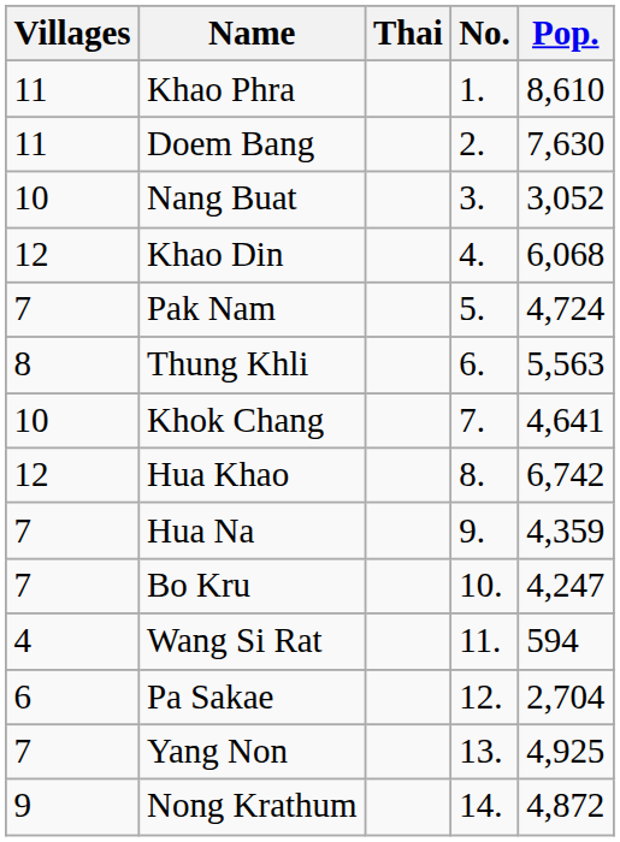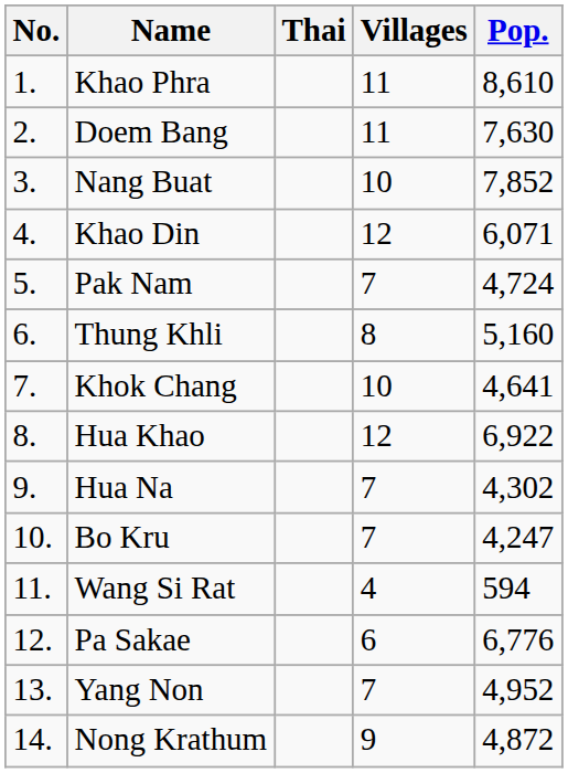 <table class="wikitable sortable">
 <tr>
-<th>Villages</th>
+<th>No.</th>
 <th>Name</th>
 <th>Thai</th>
-<th>No.</th>
+<th>Villages</th>
 <th><a href='#'>Pop.</a></th>
 </tr>
 <tr>
-<td>11</td>
+<td>1.</td>
 <td>Khao Phra</td>
 <td></td>
-<td>1.</td>
+<td>11</td>
 <td>8,610</td>
 </tr>
 <tr>
-<td>11</td>
+<td>2.</td>
 <td>Doem Bang</td>
 <td></td>
-<td>2.</td>
+<td>11</td>
 <td>7,630</td>
 </tr>
 <tr>
-<td>10</td>
+<td>3.</td>
 <td>Nang Buat</td>
 <td></td>
-<td>3.</td>
-<td>3,052</td>
+<td>10</td>
+<td>7,852</td>
 </tr>
 <tr>
-<td>12</td>
+<td>4.</td>
 <td>Khao Din</td>
 <td></td>
-<td>4.</td>
-<td>6,068</td>
+<td>12</td>
+<td>6,071</td>
 </tr>
 <tr>
-<td>7</td>
+<td>5.</td>
 <td>Pak Nam</td>
 <td></td>
-<td>5.</td>
+<td>7</td>
 <td>4,724</td>
 </tr>
 <tr>
-<td>8</td>
+<td>6.</td>
 <td>Thung Khli</td>
 <td></td>
-<td>6.</td>
-<td>5,563</td>
+<td>8</td>
+<td>5,160</td>
 </tr>
 <tr>
-<td>10</td>
+<td>7.</td>
 <td>Khok Chang</td>
 <td></td>
-<td>7.</td>
+<td>10</td>
 <td>4,641</td>
 </tr>
 <tr>
-<td>12</td>
+<td>8.</td>
 <td>Hua Khao</td>
 <td></td>
-<td>8.</td>
-<td>6,742</td>
+<td>12</td>
+<td>6,922</td>
 </tr>
 <tr>
-<td>7</td>
+<td>9.</td>
 <td>Hua Na</td>
 <td></td>
-<td>9.</td>
-<td>4,359</td>
+<td>7</td>
+<td>4,302</td>
 </tr>
 <tr>
-<td>7</td>
+<td>10.</td>
 <td>Bo Kru</td>
 <td></td>
-<td>10.</td>
+<td>7</td>
 <td>4,247</td>
 </tr>
 <tr>
-<td>4</td>
+<td>11.</td>
 <td>Wang Si Rat</td>
 <td></td>
-<td>11.</td>
+<td>4</td>
 <td>594</td>
 </tr>
 <tr>
-<td>6</td>
+<td>12.</td>
 <td>Pa Sakae</td>
 <td></td>
-<td>12.</td>
-<td>2,704</td>
+<td>6</td>
+<td>6,776</td>
 </tr>
 <tr>
-<td>7</td>
+<td>13.</td>
 <td>Yang Non</td>
 <td></td>
-<td>13.</td>
-<td>4,925</td>
+<td>7</td>
+<td>4,952</td>
 </tr>
 <tr>
-<td>9</td>
+<td>14.</td>
 <td>Nong Krathum</td>
 <td></td>
-<td>14.</td>
+<td>9</td>
 <td>4,872</td>
 </tr>
 </table>
